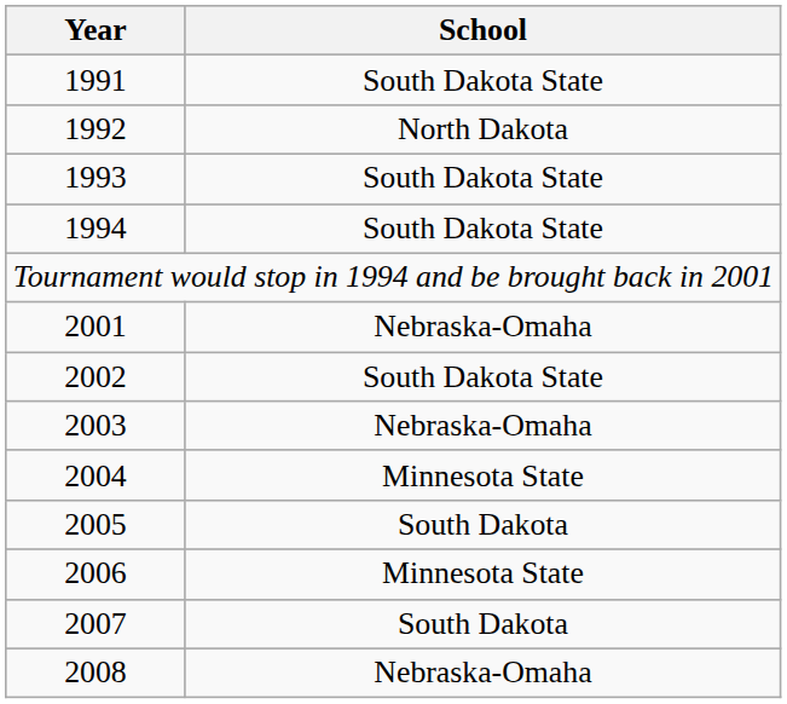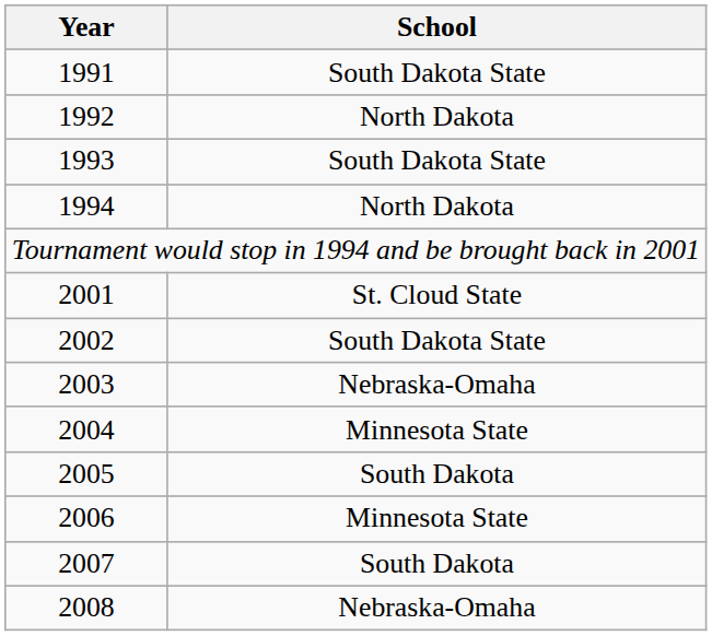 <table class="wikitable" style="text-align:center">
 <tr>
 <th>Year</th>
 <th>School</th>
 </tr>
 <tr>
 <td>1991</td>
 <td>South Dakota State</td>
 </tr>
 <tr>
 <td>1992</td>
 <td>North Dakota</td>
 </tr>
 <tr>
 <td>1993</td>
 <td>South Dakota State</td>
 </tr>
 <tr>
 <td>1994</td>
-<td>South Dakota State</td>
+<td>North Dakota</td>
 </tr>
 <tr>
 <td colspan=2><em>Tournament would stop in 1994 and be brought back in 2001</em></td>
 </tr>
 <tr>
 <td>2001</td>
-<td>Nebraska-Omaha</td>
+<td>St. Cloud State</td>
 </tr>
 <tr>
 <td>2002</td>
 <td>South Dakota State</td>
 </tr>
 <tr>
 <td>2003</td>
 <td>Nebraska-Omaha</td>
 </tr>
 <tr>
 <td>2004</td>
 <td>Minnesota State</td>
 </tr>
 <tr>
 <td>2005</td>
 <td>South Dakota</td>
 </tr>
 <tr>
 <td>2006</td>
 <td>Minnesota State</td>
 </tr>
 <tr>
 <td>2007</td>
 <td>South Dakota</td>
 </tr>
 <tr>
 <td>2008</td>
 <td>Nebraska-Omaha</td>
 </tr>
 </table>
